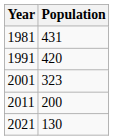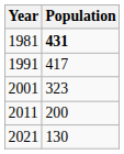 <table class=wikitable>
 <tr>
 <th>Year</th>
 <th>Population</th>
 </tr>
 <tr>
 <td>1981</td>
-<td>431</td>
+<td><strong>431</strong></td>
 </tr>
 <tr>
 <td>1991</td>
-<td>420</td>
+<td>417</td>
 </tr>
 <tr>
 <td>2001</td>
 <td>323</td>
 </tr>
 <tr>
 <td>2011</td>
 <td>200</td>
 </tr>
 <tr>
 <td>2021</td>
 <td>130</td>
 </tr>
 </table>
